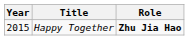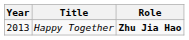 <table class="wikitable sortable">
 <tr>
 <th>Year</th>
 <th>Title</th>
 <th>Role</th>
 </tr>
 <tr>
-<td>2015</td>
+<td>2013</td>
 <td><em>Happy Together</em></td>
 <td><strong>Zhu Jia Hao</strong></td>
 </tr>
 </table>
